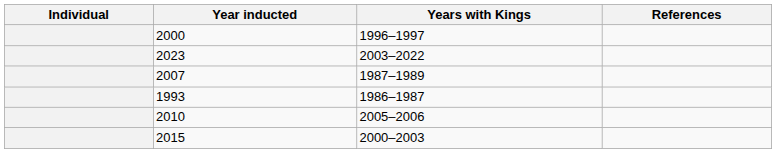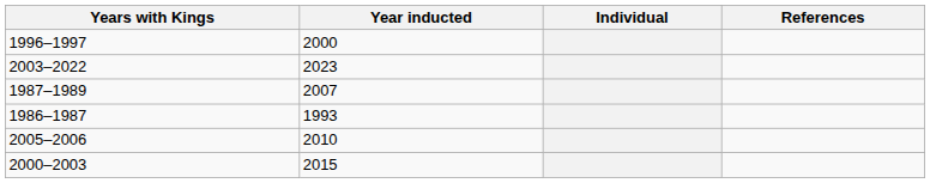 <table class="wikitable sortable" width="75%">
 <tr>
+<th scope="col">Years with Kings</th>
+<th scope="col">Year inducted</th>
 <th scope="col">Individual</th>
-<th scope="col">Year inducted</th>
-<th scope="col">Years with Kings</th>
 <th scope="col" class="unsortable">References</th>
 </tr>
 <tr>
+<td>1996–1997</td>
+<td>2000</td>
 <th scope="row"></th>
-<td>2000</td>
-<td>1996–1997</td>
 <td></td>
 </tr>
 <tr>
+<td>2003–2022</td>
+<td>2023</td>
 <th scope="row"></th>
-<td>2023</td>
-<td>2003–2022</td>
 <td></td>
 </tr>
 <tr>
+<td>1987–1989</td>
+<td>2007</td>
 <th scope="row"></th>
-<td>2007</td>
-<td>1987–1989</td>
 <td></td>
 </tr>
 <tr>
+<td>1986–1987</td>
+<td>1993</td>
 <th scope="row"></th>
-<td>1993</td>
-<td>1986–1987</td>
 <td></td>
 </tr>
 <tr>
+<td>2005–2006</td>
+<td>2010</td>
 <th scope="row"></th>
-<td>2010</td>
-<td>2005–2006</td>
 <td></td>
 </tr>
 <tr>
+<td>2000–2003</td>
+<td>2015</td>
 <th scope="row"></th>
-<td>2015</td>
-<td>2000–2003</td>
 <td></td>
 </tr>
 </table>
